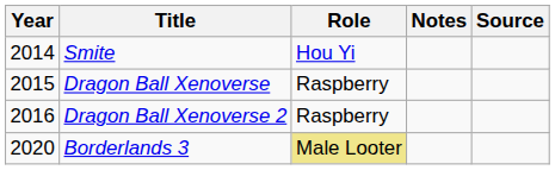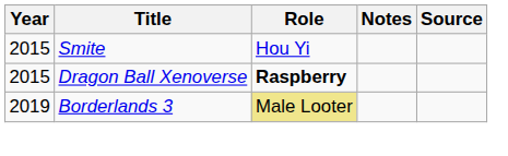 <table class="wikitable sortable plainrowheaders">
 <tr>
 <th>Year</th>
 <th>Title</th>
 <th>Role</th>
 <th class="unsortable">Notes</th>
 <th class="unsortable">Source</th>
 </tr>
 <tr>
-<td>2014</td>
+<td>2015</td>
 <td><em><a href='#'>Smite</a></em></td>
 <td><a href='#'>Hou Yi</a></td>
 <td></td>
 <td></td>
 </tr>
 <tr>
 <td>2015</td>
 <td><em><a href='#'>Dragon Ball Xenoverse</a></em></td>
-<td>Raspberry</td>
+<td><strong>Raspberry</strong></td>
 <td></td>
 <td></td>
 </tr>
 <tr>
-<td>2016</td>
-<td><em><a href='#'>Dragon Ball Xenoverse 2</a></em></td>
-<td>Raspberry</td>
-<td></td>
-<td></td>
-</tr>
-<tr>
-<td>2020</td>
+<td>2019</td>
 <td><em><a href='#'>Borderlands 3</a></em></td>
 <td style="background: khaki;">Male Looter</td>
 <td></td>
 <td></td>
 </tr>
 </table>
